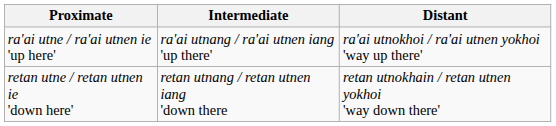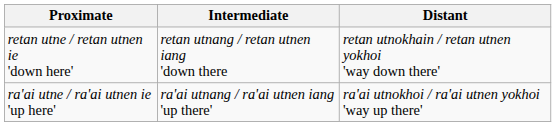 <table class="wikitable">
 <tr>
 <th>Proximate</th>
 <th>Intermediate</th>
 <th>Distant</th>
 </tr>
 <tr>
+<td><em>retan utne  / retan utnen ie</em><br>'down here'</td>
+<td><em>retan utnang  / retan utnen iang</em><br>'down there</td>
+<td><em>retan utnokhain  / retan utnen yokhoi</em><br>'way down  there'</td>
+</tr>
+<tr>
 <td><em>ra'ai utne  / ra'ai utnen ie</em><br>'up here'</td>
 <td><em>ra'ai  utnang / ra'ai utnen iang</em><br>'up there'</td>
 <td><em>ra'ai  utnokhoi / ra'ai utnen yokhoi</em><br>'way up there'</td>
 </tr>
-<tr>
-<td><em>retan utne  / retan utnen ie</em><br>'down here'</td>
-<td><em>retan utnang  / retan utnen iang</em><br>'down there</td>
-<td><em>retan utnokhain  / retan utnen yokhoi</em><br>'way down  there'</td>
-</tr>
 </table>
